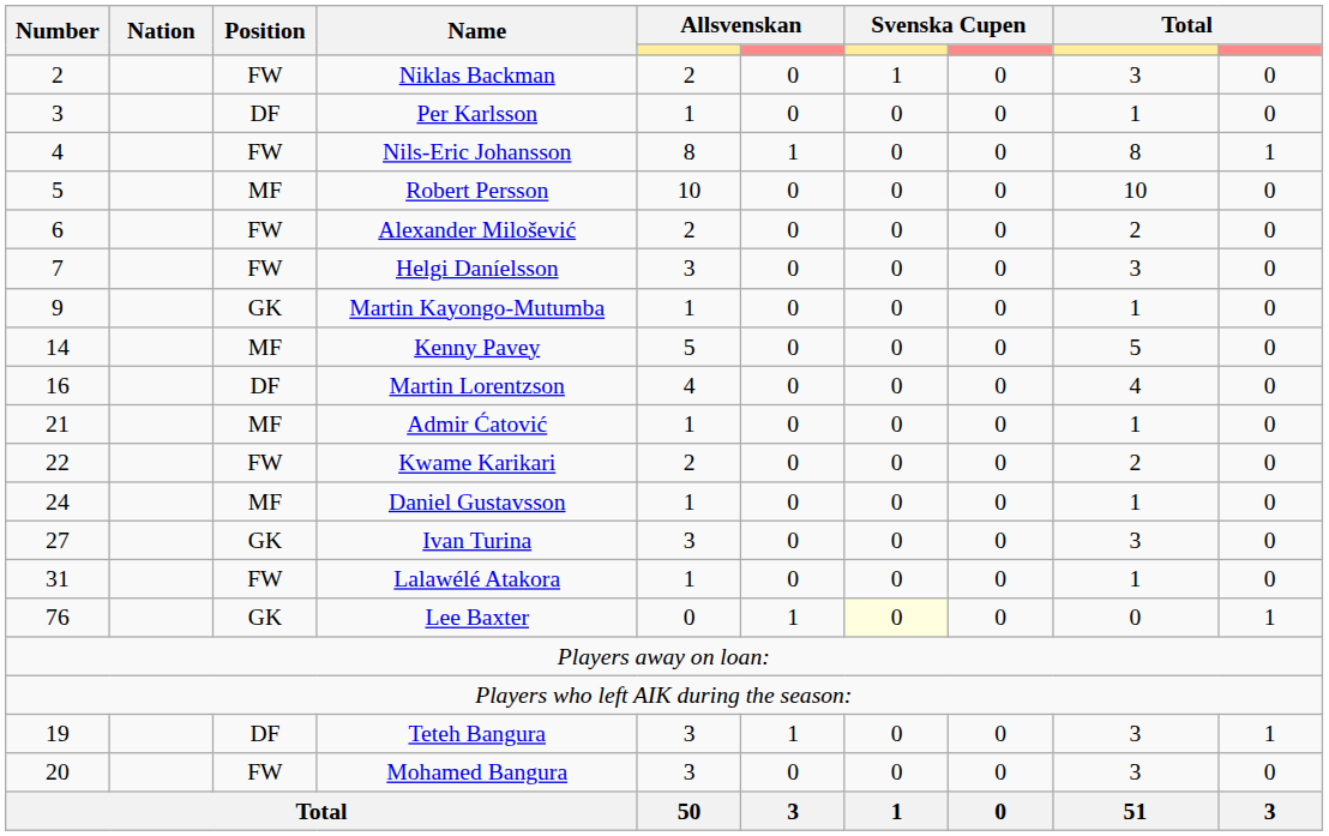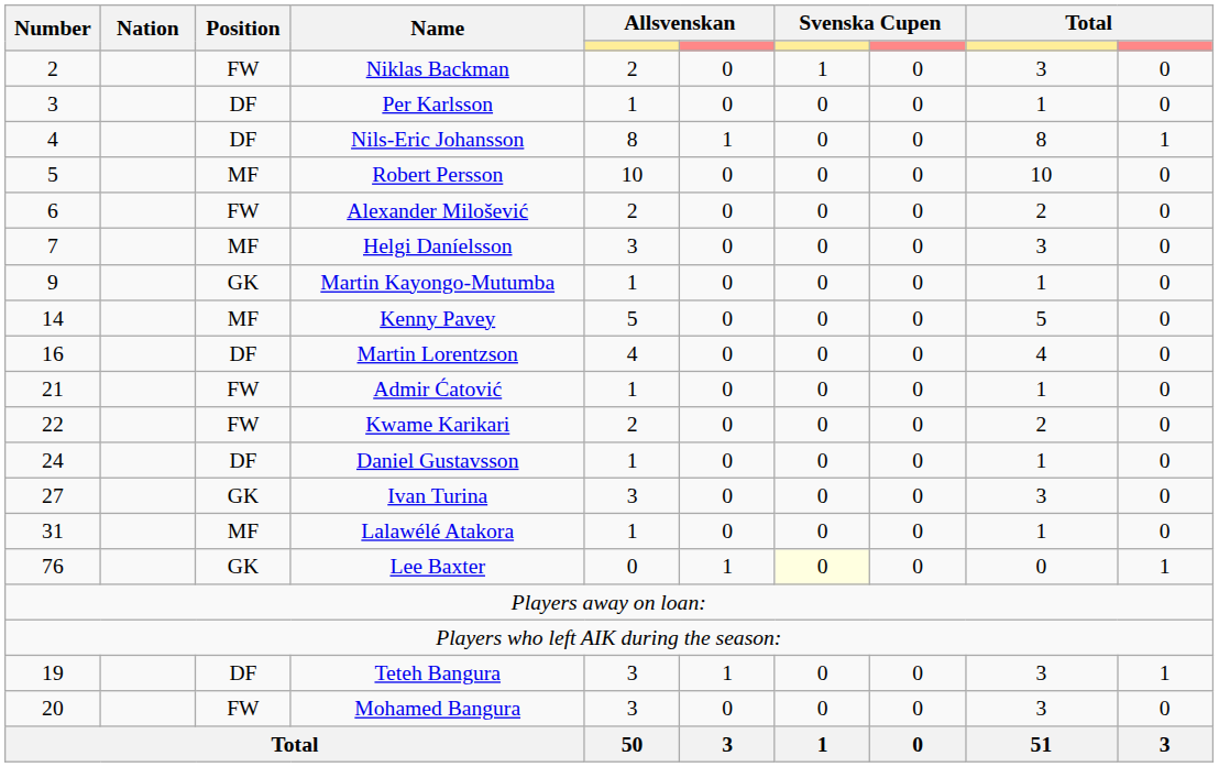 <table class="wikitable" style="font-size: 95%; text-align: center;">
 <tr>
 <th rowspan=2 width=60>Number</th>
 <th rowspan=2 width=60>Nation</th>
 <th rowspan=2 width=60>Position</th>
 <th rowspan=2 width=200>Name</th>
 <th colspan=2>Allsvenskan</th>
 <th colspan=2>Svenska Cupen</th>
 <th colspan=2>Total</th>
 </tr>
 <tr>
 <th style="width:60px; background:#fe9;"></th>
 <th style="width:60px; background:#ff8888;"></th>
 <th style="width:60px; background:#fe9;"></th>
 <th style="width:60px; background:#ff8888;"></th>
 <th style="width:100px; background:#fe9;"></th>
 <th style="width:60px; background:#ff8888;"></th>
 </tr>
 <tr>
 <td>2</td>
 <td></td>
 <td>FW</td>
 <td><a href='#'>Niklas Backman</a></td>
 <td>2</td>
 <td>0</td>
 <td>1</td>
 <td>0</td>
 <td>3</td>
 <td>0</td>
 </tr>
 <tr>
 <td>3</td>
 <td></td>
 <td>DF</td>
 <td><a href='#'>Per Karlsson</a></td>
 <td>1</td>
 <td>0</td>
 <td>0</td>
 <td>0</td>
 <td>1</td>
 <td>0</td>
 </tr>
 <tr>
 <td>4</td>
 <td></td>
-<td>FW</td>
+<td>DF</td>
 <td><a href='#'>Nils-Eric Johansson</a></td>
 <td>8</td>
 <td>1</td>
 <td>0</td>
 <td>0</td>
 <td>8</td>
 <td>1</td>
 </tr>
 <tr>
 <td>5</td>
 <td></td>
 <td>MF</td>
 <td><a href='#'>Robert Persson</a></td>
 <td>10</td>
 <td>0</td>
 <td>0</td>
 <td>0</td>
 <td>10</td>
 <td>0</td>
 </tr>
 <tr>
 <td>6</td>
 <td></td>
 <td>FW</td>
 <td><a href='#'>Alexander Milošević</a></td>
 <td>2</td>
 <td>0</td>
 <td>0</td>
 <td>0</td>
 <td>2</td>
 <td>0</td>
 </tr>
 <tr>
 <td>7</td>
 <td></td>
-<td>FW</td>
+<td>MF</td>
 <td><a href='#'>Helgi Daníelsson</a></td>
 <td>3</td>
 <td>0</td>
 <td>0</td>
 <td>0</td>
 <td>3</td>
 <td>0</td>
 </tr>
 <tr>
 <td>9</td>
 <td></td>
 <td>GK</td>
 <td><a href='#'>Martin Kayongo-Mutumba</a></td>
 <td>1</td>
 <td>0</td>
 <td>0</td>
 <td>0</td>
 <td>1</td>
 <td>0</td>
 </tr>
 <tr>
 <td>14</td>
 <td></td>
 <td>MF</td>
 <td><a href='#'>Kenny Pavey</a></td>
 <td>5</td>
 <td>0</td>
 <td>0</td>
 <td>0</td>
 <td>5</td>
 <td>0</td>
 </tr>
 <tr>
 <td>16</td>
 <td></td>
 <td>DF</td>
 <td><a href='#'>Martin Lorentzson</a></td>
 <td>4</td>
 <td>0</td>
 <td>0</td>
 <td>0</td>
 <td>4</td>
 <td>0</td>
 </tr>
 <tr>
 <td>21</td>
 <td></td>
-<td>MF</td>
+<td>FW</td>
 <td><a href='#'>Admir Ćatović</a></td>
 <td>1</td>
 <td>0</td>
 <td>0</td>
 <td>0</td>
 <td>1</td>
 <td>0</td>
 </tr>
 <tr>
 <td>22</td>
 <td></td>
 <td>FW</td>
 <td><a href='#'>Kwame Karikari</a></td>
 <td>2</td>
 <td>0</td>
 <td>0</td>
 <td>0</td>
 <td>2</td>
 <td>0</td>
 </tr>
 <tr>
 <td>24</td>
 <td></td>
-<td>MF</td>
+<td>DF</td>
 <td><a href='#'>Daniel Gustavsson</a></td>
 <td>1</td>
 <td>0</td>
 <td>0</td>
 <td>0</td>
 <td>1</td>
 <td>0</td>
 </tr>
 <tr>
 <td>27</td>
 <td></td>
 <td>GK</td>
 <td><a href='#'>Ivan Turina</a></td>
 <td>3</td>
 <td>0</td>
 <td>0</td>
 <td>0</td>
 <td>3</td>
 <td>0</td>
 </tr>
 <tr>
 <td>31</td>
 <td></td>
-<td>FW</td>
+<td>MF</td>
 <td><a href='#'>Lalawélé Atakora</a></td>
 <td>1</td>
 <td>0</td>
 <td>0</td>
 <td>0</td>
 <td>1</td>
 <td>0</td>
 </tr>
 <tr>
 <td>76</td>
 <td></td>
 <td>GK</td>
 <td><a href='#'>Lee Baxter</a></td>
 <td>0</td>
 <td>1</td>
 <td style="background: lightyellow;">0</td>
 <td>0</td>
 <td>0</td>
 <td>1</td>
 </tr>
 <tr>
 <td colspan="15"><em>Players away on loan:</em></td>
 </tr>
 <tr>
 <td colspan="15"><em>Players who left AIK during the season:</em></td>
 </tr>
 <tr>
 <td>19</td>
 <td></td>
 <td>DF</td>
 <td><a href='#'>Teteh Bangura</a></td>
 <td>3</td>
 <td>1</td>
 <td>0</td>
 <td>0</td>
 <td>3</td>
 <td>1</td>
 </tr>
 <tr>
 <td>20</td>
 <td></td>
 <td>FW</td>
 <td><a href='#'>Mohamed Bangura</a></td>
 <td>3</td>
 <td>0</td>
 <td>0</td>
 <td>0</td>
 <td>3</td>
 <td>0</td>
 </tr>
 <tr>
 <th colspan=4>Total</th>
 <th>50</th>
 <th>3</th>
 <th>1</th>
 <th>0</th>
 <th>51</th>
 <th>3</th>
 </tr>
 </table>
